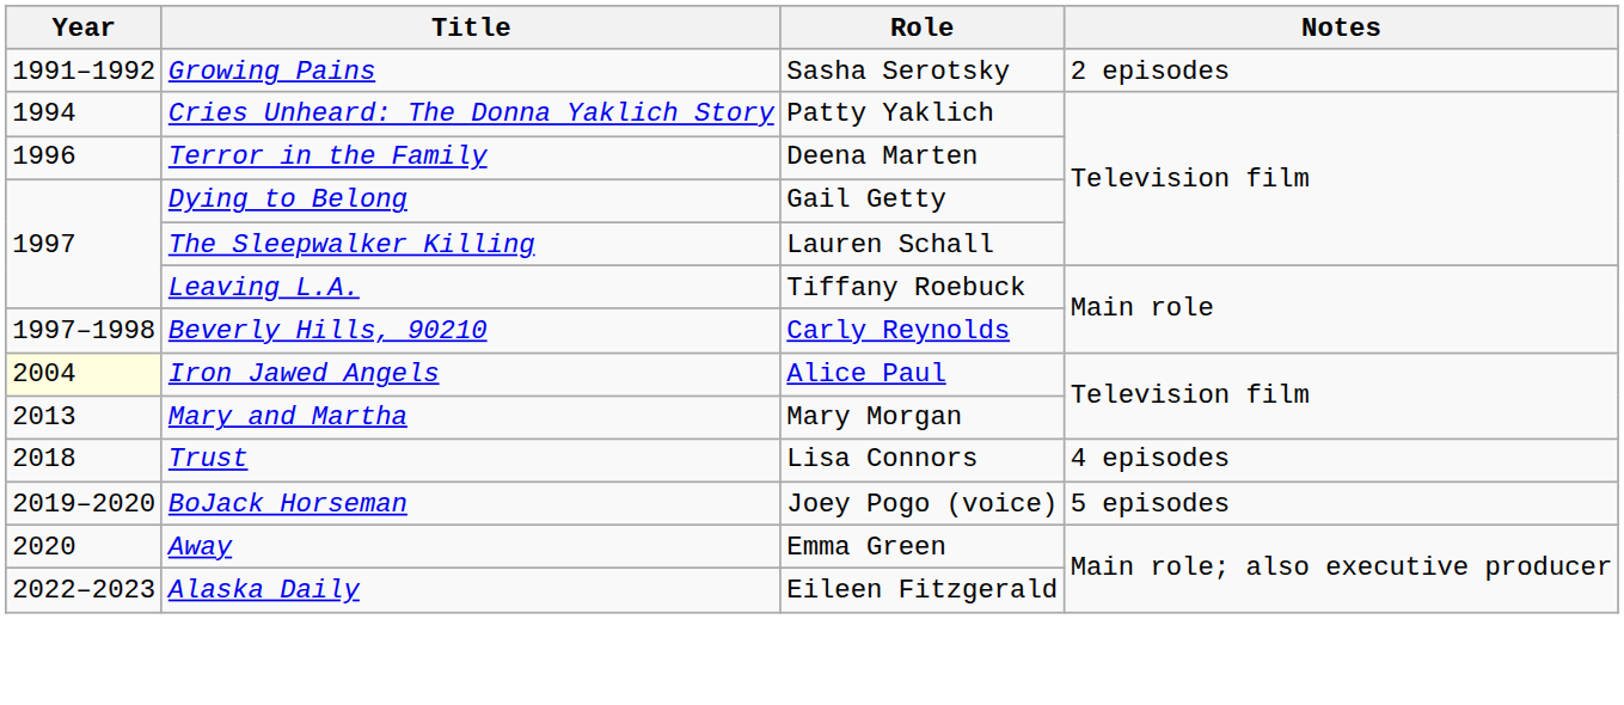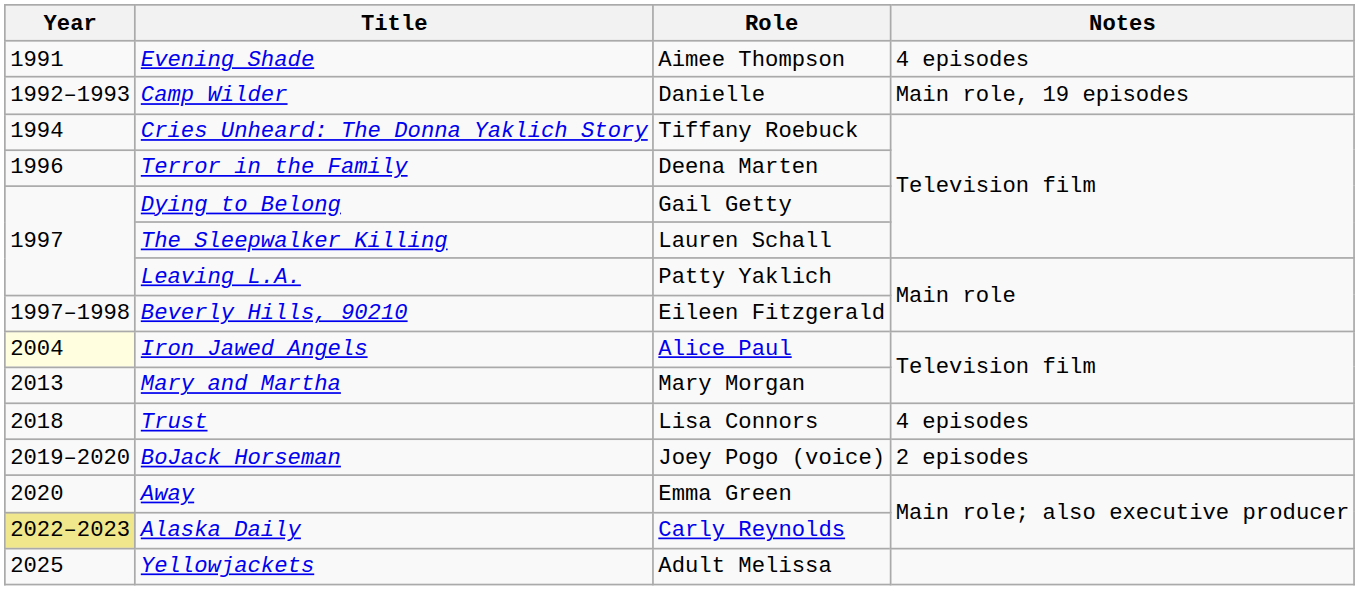 <table class="wikitable sortable">
 <tr>
 <th>Year</th>
 <th>Title</th>
 <th>Role</th>
 <th>Notes</th>
 </tr>
 <tr>
-<td>1991–1992</td>
-<td><em><a href='#'>Growing Pains</a></em></td>
-<td>Sasha Serotsky</td>
-<td>2 episodes</td>
+<td>1991</td>
+<td><em><a href='#'>Evening Shade</a></em></td>
+<td>Aimee Thompson</td>
+<td>4 episodes</td>
+</tr>
+<tr>
+<td>1992–1993</td>
+<td><em><a href='#'>Camp Wilder</a></em></td>
+<td>Danielle</td>
+<td>Main role, 19 episodes</td>
 </tr>
 <tr>
 <td>1994</td>
 <td><em><a href='#'>Cries Unheard: The Donna Yaklich Story</a></em></td>
-<td>Patty Yaklich</td>
+<td>Tiffany Roebuck</td>
 <td rowspan=4>Television film</td>
 </tr>
 <tr>
 <td>1996</td>
 <td><em><a href='#'>Terror in the Family</a></em></td>
 <td>Deena Marten</td>
 </tr>
 <tr>
 <td rowspan=3>1997</td>
 <td><em><a href='#'>Dying to Belong</a></em></td>
 <td>Gail Getty</td>
 </tr>
 <tr>
 <td><em><a href='#'>The Sleepwalker Killing</a></em></td>
 <td>Lauren Schall</td>
 </tr>
 <tr>
 <td><em><a href='#'>Leaving L.A.</a></em></td>
-<td>Tiffany Roebuck</td>
+<td>Patty Yaklich</td>
 <td rowspan=2>Main role</td>
 </tr>
 <tr>
 <td>1997–1998</td>
 <td><em><a href='#'>Beverly Hills, 90210</a></em></td>
-<td><a href='#'>Carly Reynolds</a></td>
+<td>Eileen Fitzgerald</td>
 </tr>
 <tr>
 <td style="background: lightyellow;">2004</td>
 <td><em><a href='#'>Iron Jawed Angels</a></em></td>
 <td><a href='#'>Alice Paul</a></td>
 <td rowspan=2>Television film</td>
 </tr>
 <tr>
 <td>2013</td>
 <td><em><a href='#'>Mary and Martha</a></em></td>
 <td>Mary Morgan</td>
 </tr>
 <tr>
 <td>2018</td>
 <td><em><a href='#'>Trust</a></em></td>
 <td>Lisa Connors</td>
 <td>4 episodes</td>
 </tr>
 <tr>
 <td>2019–2020</td>
 <td><em><a href='#'>BoJack Horseman</a></em></td>
 <td>Joey Pogo (voice)</td>
-<td>5 episodes</td>
+<td>2 episodes</td>
 </tr>
 <tr>
 <td>2020</td>
 <td><em><a href='#'>Away</a></em></td>
 <td>Emma Green</td>
 <td rowspan=2>Main role; also executive producer</td>
 </tr>
 <tr>
-<td>2022–2023</td>
+<td style="background: khaki;">2022–2023</td>
 <td><em><a href='#'>Alaska Daily</a></em></td>
-<td>Eileen Fitzgerald</td>
+<td><a href='#'>Carly Reynolds</a></td>
+</tr>
+<tr>
+<td>2025</td>
+<td><em><a href='#'>Yellowjackets</a></em></td>
+<td>Adult Melissa</td>
+<td></td>
 </tr>
 </table>
